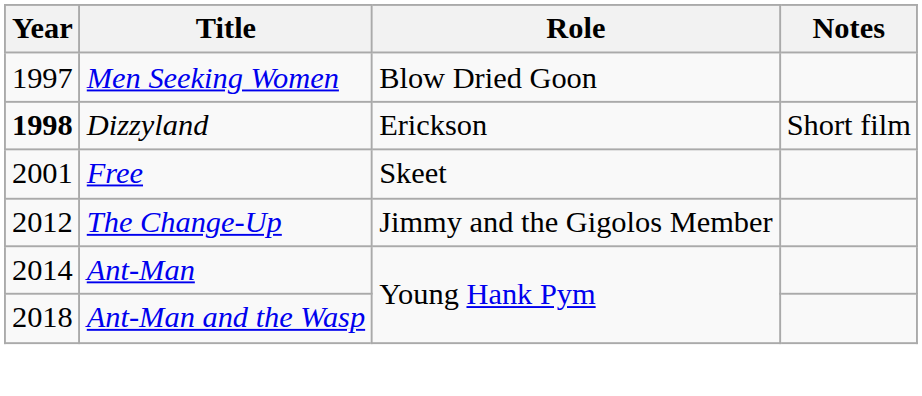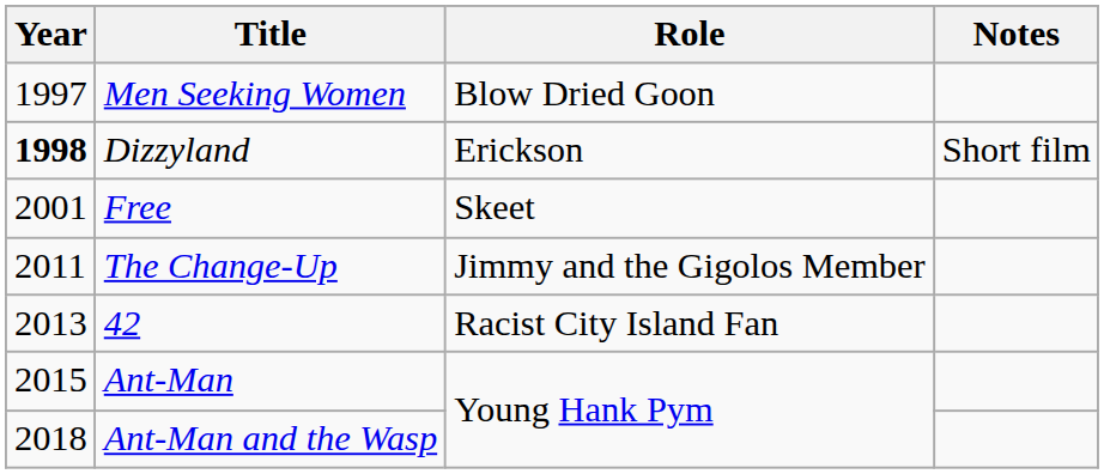 <table class="wikitable sortable">
 <tr>
 <th>Year</th>
 <th>Title</th>
 <th>Role</th>
 <th>Notes</th>
 </tr>
 <tr>
 <td>1997</td>
 <td><em><a href='#'>Men Seeking Women</a></em></td>
 <td>Blow Dried Goon</td>
 <td></td>
 </tr>
 <tr>
 <td><strong>1998</strong></td>
 <td><em>Dizzyland</em></td>
 <td>Erickson</td>
 <td>Short film</td>
 </tr>
 <tr>
 <td>2001</td>
 <td><em><a href='#'>Free</a></em></td>
 <td>Skeet</td>
 <td></td>
 </tr>
 <tr>
-<td>2012</td>
+<td>2011</td>
 <td><em><a href='#'>The Change-Up</a></em></td>
 <td>Jimmy and the Gigolos Member</td>
 <td></td>
 </tr>
 <tr>
-<td>2014</td>
+<td>2013</td>
+<td><em><a href='#'>42</a></em></td>
+<td>Racist City Island Fan</td>
+<td></td>
+</tr>
+<tr>
+<td>2015</td>
 <td><em><a href='#'>Ant-Man</a></em></td>
 <td rowspan="2">Young <a href='#'>Hank Pym</a></td>
 <td></td>
 </tr>
 <tr>
 <td>2018</td>
 <td><em><a href='#'>Ant-Man and the Wasp</a></em></td>
 <td></td>
 </tr>
 </table>
